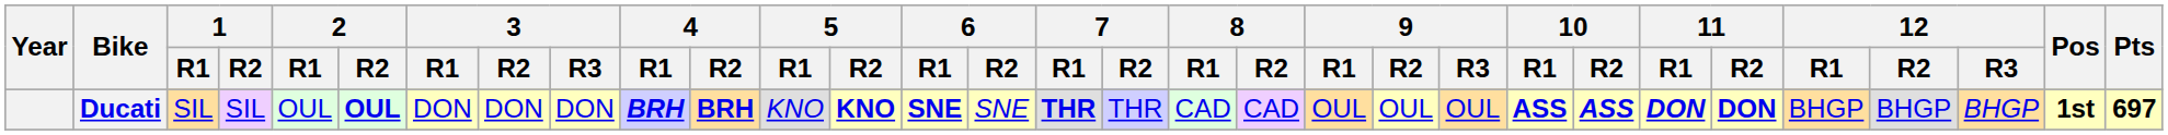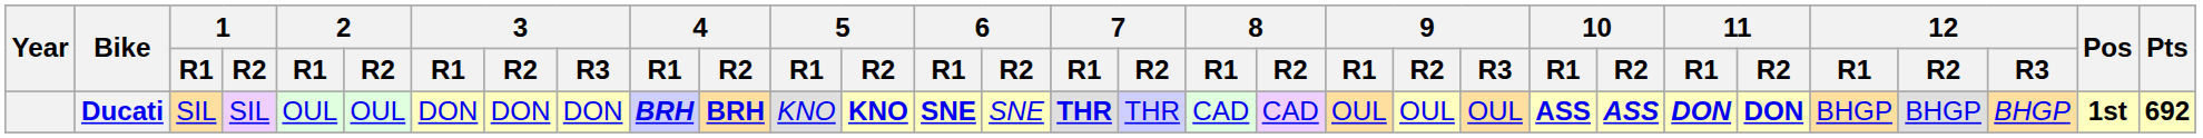 <table class="wikitable" style="text-align:center; font-size:90%;">
 <tr>
 <th rowspan="2">Year</th>
 <th rowspan="2">Bike</th>
 <th colspan="2">1</th>
 <th colspan="2">2</th>
 <th colspan="3">3</th>
 <th colspan="2">4</th>
 <th colspan="2">5</th>
 <th colspan="2">6</th>
 <th colspan="2">7</th>
 <th colspan="2">8</th>
 <th colspan="3">9</th>
 <th colspan="2">10</th>
 <th colspan="2">11</th>
 <th colspan="3">12</th>
 <th rowspan="2">Pos</th>
 <th rowspan="2">Pts</th>
 </tr>
 <tr>
 <th>R1</th>
 <th>R2</th>
 <th>R1</th>
 <th>R2</th>
 <th>R1</th>
 <th>R2</th>
 <th>R3</th>
 <th>R1</th>
 <th>R2</th>
 <th>R1</th>
 <th>R2</th>
 <th>R1</th>
 <th>R2</th>
 <th>R1</th>
 <th>R2</th>
 <th>R1</th>
 <th>R2</th>
 <th>R1</th>
 <th>R2</th>
 <th>R3</th>
 <th>R1</th>
 <th>R2</th>
 <th>R1</th>
 <th>R2</th>
 <th>R1</th>
 <th>R2</th>
 <th>R3</th>
 </tr>
 <tr>
 <th></th>
 <th><a href='#'>Ducati</a></th>
 <td style="background:#ffdf9f;"><a href='#'>SIL</a><br></td>
 <td style="background:#efcfff;"><a href='#'>SIL</a><br></td>
 <td style="background:#dfffdf;"><a href='#'>OUL</a><br></td>
-<td style="background:#dfffdf;"><strong><a href='#'>OUL</a><br></strong></td>
+<td style="background:#dfffdf;"><a href='#'>OUL</a><br></td>
 <td style="background:#ffffbf;"><a href='#'>DON</a><br></td>
 <td style="background:#ffffbf;"><a href='#'>DON</a><br></td>
 <td style="background:#ffffbf;"><a href='#'>DON</a><br></td>
 <td style="background:#cfcfff;"><strong><em><a href='#'>BRH</a></em></strong><br></td>
 <td style="background:#ffdf9f;"><strong><a href='#'>BRH</a></strong><br></td>
 <td style="background:#dfdfdf;"><em><a href='#'>KNO</a></em><br></td>
 <td style="background:#ffffbf;"><strong><a href='#'>KNO</a></strong><br></td>
 <td style="background:#ffffbf;"><strong><a href='#'>SNE</a></strong><br></td>
 <td style="background:#ffffbf;"><em><a href='#'>SNE</a></em><br></td>
 <td style="background:#dfdfdf;"><strong><a href='#'>THR</a></strong><br></td>
 <td style="background:#cfcfff;"><a href='#'>THR</a><br></td>
 <td style="background:#dfffdf;"><a href='#'>CAD</a><br></td>
 <td style="background:#efcfff;"><a href='#'>CAD</a><br></td>
 <td style="background:#ffdf9f;"><a href='#'>OUL</a><br></td>
 <td style="background:#ffffbf;"><a href='#'>OUL</a><br></td>
 <td style="background:#ffdf9f;"><a href='#'>OUL</a><br></td>
 <td style="background:#ffffbf;"><strong><a href='#'>ASS</a></strong><br></td>
 <td style="background:#ffffbf;"><strong><em><a href='#'>ASS</a></em><br></strong></td>
 <td style="background:#ffffbf;"><strong><em><a href='#'>DON</a></em></strong><br></td>
 <td style="background:#ffffbf;"><strong><a href='#'>DON</a></strong><br></td>
 <td style="background:#ffdf9f;"><a href='#'>BHGP</a><br></td>
 <td style="background:#dfdfdf;"><a href='#'>BHGP</a><br></td>
 <td style="background:#ffdf9f;"><em><a href='#'>BHGP</a></em><br></td>
 <th style="background:#ffffbf;">1st</th>
-<th style="background:#ffffbf;">697</th>
+<th style="background:#ffffbf;">692</th>
 </tr>
 </table>
